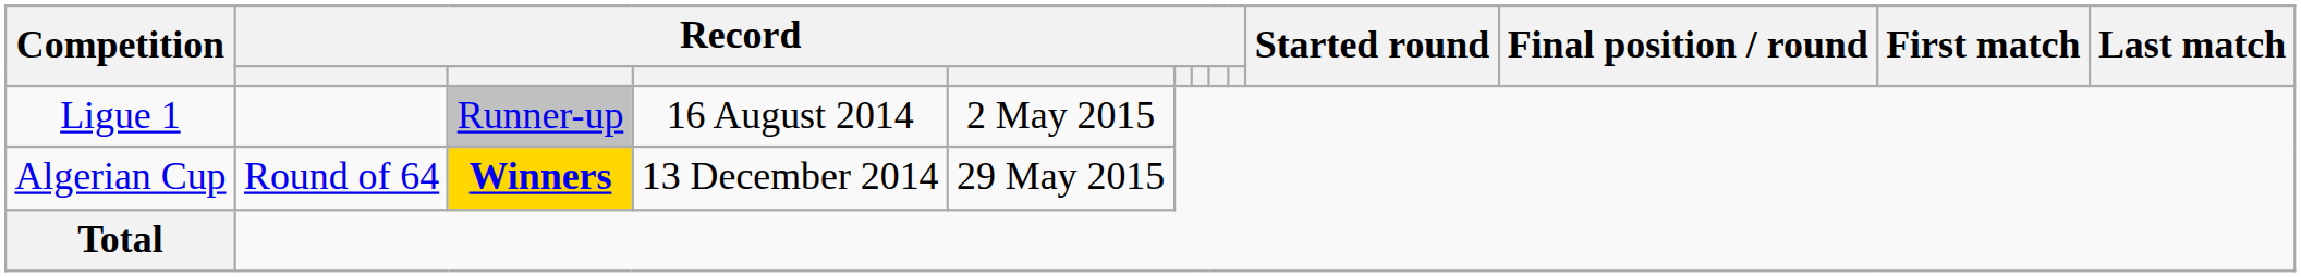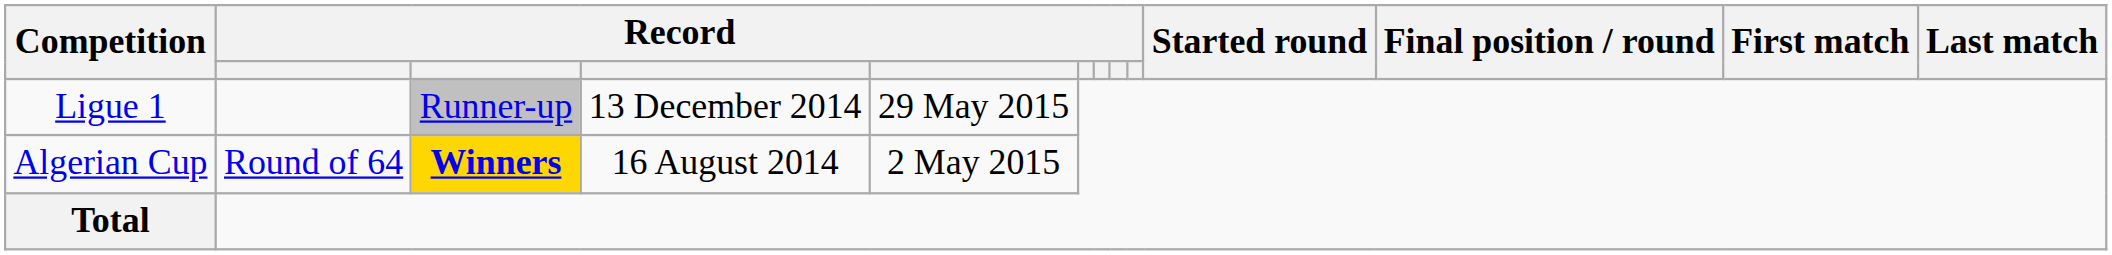 <table class="wikitable" style="text-align: center">
 <tr>
 <th rowspan=2>Competition</th>
 <th colspan=8>Record</th>
 <th rowspan=2>Started round</th>
 <th rowspan=2>Final position / round</th>
 <th rowspan=2>First match</th>
 <th rowspan=2>Last match</th>
 </tr>
 <tr>
 <th></th>
 <th></th>
 <th></th>
 <th></th>
 <th></th>
 <th></th>
 <th></th>
 <th></th>
 </tr>
 <tr>
 <td><a href='#'>Ligue 1</a><br></td>
 <td></td>
 <td style="background:silver;"><a href='#'>Runner-up</a></td>
-<td>16 August 2014</td>
-<td>2 May 2015</td>
+<td>13 December 2014</td>
+<td>29 May 2015</td>
 </tr>
 <tr>
 <td><a href='#'>Algerian Cup</a><br></td>
 <td><a href='#'>Round of 64</a></td>
 <td style="background:gold;"><a href='#'><strong>Winners</strong></a></td>
-<td>13 December 2014</td>
-<td>29 May 2015</td>
+<td>16 August 2014</td>
+<td>2 May 2015</td>
 </tr>
 <tr>
 <th>Total<br></th>
 </tr>
 </table>
